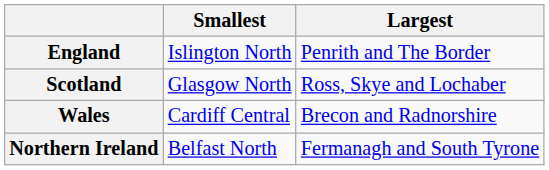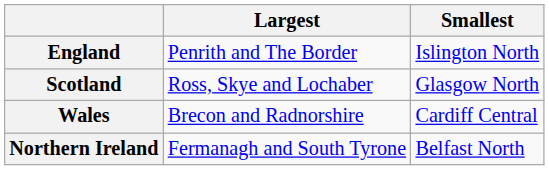 <table class=wikitable>
 <tr>
 <th></th>
+<th>Largest</th>
 <th>Smallest</th>
-<th>Largest</th>
 </tr>
 <tr>
 <th>England</th>
+<td><a href='#'>Penrith and The Border</a> </td>
 <td><a href='#'>Islington North</a> </td>
-<td><a href='#'>Penrith and The Border</a> </td>
 </tr>
 <tr>
 <th>Scotland</th>
+<td><a href='#'>Ross, Skye and Lochaber</a> </td>
 <td><a href='#'>Glasgow North</a> </td>
-<td><a href='#'>Ross, Skye and Lochaber</a> </td>
 </tr>
 <tr>
 <th>Wales</th>
+<td><a href='#'>Brecon and Radnorshire</a> </td>
 <td><a href='#'>Cardiff Central</a> </td>
-<td><a href='#'>Brecon and Radnorshire</a> </td>
 </tr>
 <tr>
 <th>Northern Ireland</th>
+<td><a href='#'>Fermanagh and South Tyrone</a> </td>
 <td><a href='#'>Belfast North</a> </td>
-<td><a href='#'>Fermanagh and South Tyrone</a> </td>
 </tr>
 </table>
